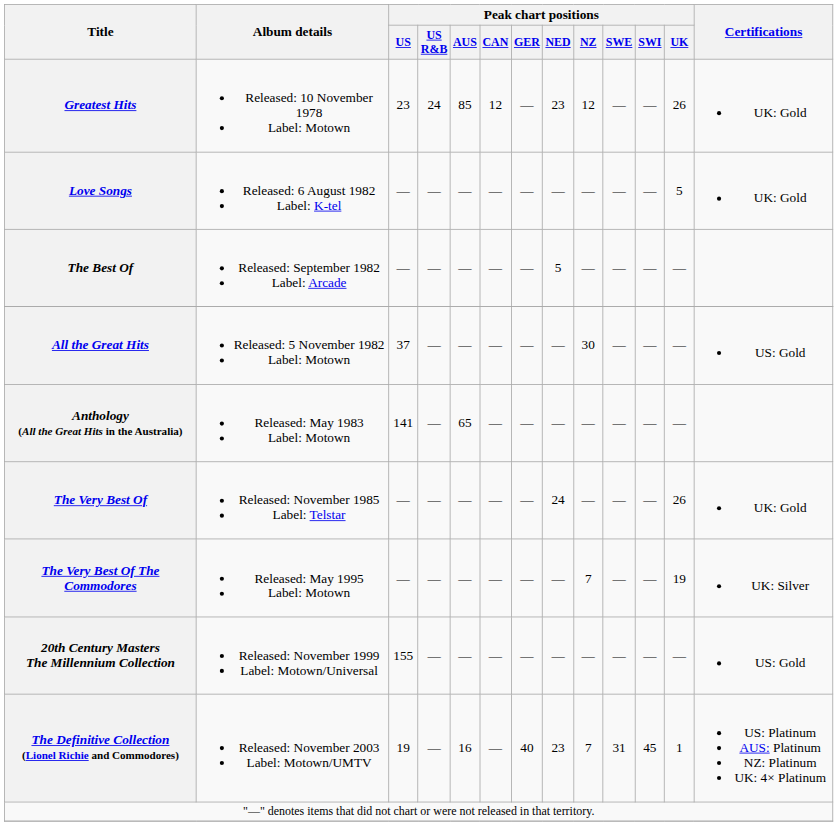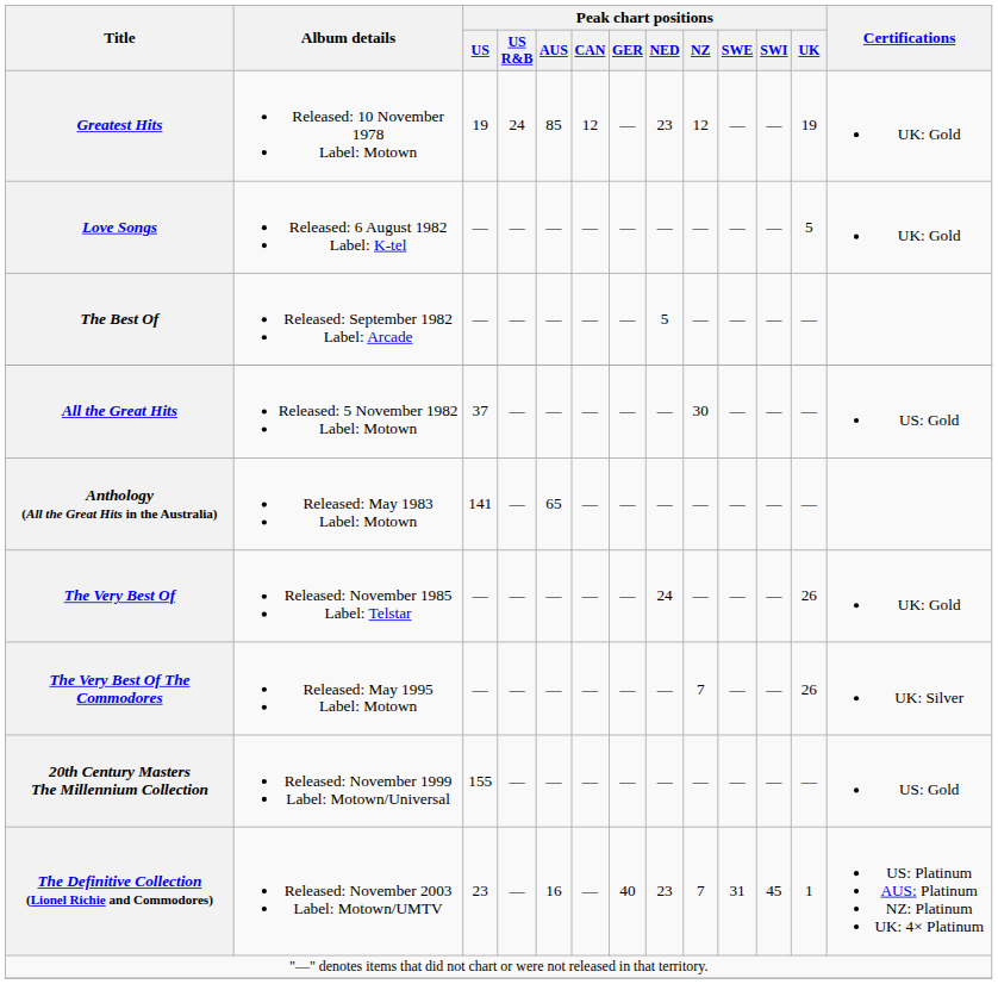 <table class="wikitable plainrowheaders" style="text-align:center;">
 <tr>
 <th scope="col" rowspan="2" style="width:14em;">Title</th>
 <th scope="col" rowspan="2" style="width:14em;">Album details</th>
 <th scope="col" colspan="10">Peak chart positions</th>
 <th rowspan="2" style="width:10em;"><a href='#'>Certifications</a></th>
 </tr>
 <tr>
 <th style="width:2em;font-size:90%;"><a href='#'>US</a><br></th>
 <th style="width:2em;font-size:90%;"><a href='#'>US<br>R&B</a><br></th>
 <th style="width:2em;font-size:90%;"><a href='#'>AUS</a><br></th>
 <th style="width:2em;font-size:90%;"><a href='#'>CAN</a><br></th>
 <th style="width:2em;font-size:90%;"><a href='#'>GER</a><br></th>
 <th style="width:2em;font-size:90%;"><a href='#'>NED</a><br></th>
 <th style="width:2em;font-size:90%;"><a href='#'>NZ</a><br></th>
 <th style="width:2em;font-size:90%;"><a href='#'>SWE</a><br></th>
 <th style="width:2em;font-size:90%;"><a href='#'>SWI</a><br></th>
 <th style="width:2em;font-size:90%;"><a href='#'>UK</a><br></th>
 </tr>
 <tr>
 <th scope="row"><em><a href='#'>Greatest Hits</a></em></th>
 <td><br><ul><li>Released: 10 November 1978</li><li>Label: Motown</li></ul></td>
-<td>23</td>
+<td>19</td>
 <td>24</td>
 <td>85</td>
 <td>12</td>
 <td>—</td>
 <td>23</td>
 <td>12</td>
 <td>—</td>
 <td>—</td>
-<td>26</td>
+<td>19</td>
 <td><br><ul><li>UK: Gold</li></ul></td>
 </tr>
 <tr>
 <th scope="row"><em><a href='#'>Love Songs</a></em></th>
 <td><br><ul><li>Released: 6 August 1982</li><li>Label: <a href='#'>K-tel</a></li></ul></td>
 <td>—</td>
 <td>—</td>
 <td>—</td>
 <td>—</td>
 <td>—</td>
 <td>—</td>
 <td>—</td>
 <td>—</td>
 <td>—</td>
 <td>5</td>
 <td><br><ul><li>UK: Gold</li></ul></td>
 </tr>
 <tr>
 <th scope="row"><em>The Best Of</em></th>
 <td><br><ul><li>Released: September 1982</li><li>Label: <a href='#'>Arcade</a></li></ul></td>
 <td>—</td>
 <td>—</td>
 <td>—</td>
 <td>—</td>
 <td>—</td>
 <td>5</td>
 <td>—</td>
 <td>—</td>
 <td>—</td>
 <td>—</td>
 <td></td>
 </tr>
 <tr>
 </tr>
 <tr>
 <th scope="row"><em><a href='#'>All the Great Hits</a></em></th>
 <td><br><ul><li>Released: 5 November 1982</li><li>Label: Motown</li></ul></td>
 <td>37</td>
 <td>—</td>
 <td>—</td>
 <td>—</td>
 <td>—</td>
 <td>—</td>
 <td>30</td>
 <td>—</td>
 <td>—</td>
 <td>—</td>
 <td><br><ul><li>US: Gold</li></ul></td>
 </tr>
 <tr>
 <th scope="row"><em>Anthology</em> <br><small>(<em>All the Great Hits</em> in the Australia)</small></th>
 <td><br><ul><li>Released: May 1983</li><li>Label: Motown</li></ul></td>
 <td>141</td>
 <td>—</td>
 <td>65</td>
 <td>—</td>
 <td>—</td>
 <td>—</td>
 <td>—</td>
 <td>—</td>
 <td>—</td>
 <td>—</td>
 <td></td>
 </tr>
 <tr>
 <th scope="row"><em><a href='#'>The Very Best Of</a></em></th>
 <td><br><ul><li>Released: November 1985</li><li>Label: <a href='#'>Telstar</a></li></ul></td>
 <td>—</td>
 <td>—</td>
 <td>—</td>
 <td>—</td>
 <td>—</td>
 <td>24</td>
 <td>—</td>
 <td>—</td>
 <td>—</td>
 <td>26</td>
 <td><br><ul><li>UK: Gold</li></ul></td>
 </tr>
 <tr>
 <th scope="row"><em><a href='#'>The Very Best Of The Commodores</a></em></th>
 <td><br><ul><li>Released: May 1995</li><li>Label: Motown</li></ul></td>
 <td>—</td>
 <td>—</td>
 <td>—</td>
 <td>—</td>
 <td>—</td>
 <td>—</td>
 <td>7</td>
 <td>—</td>
 <td>—</td>
-<td>19</td>
+<td>26</td>
 <td><br><ul><li>UK: Silver</li></ul></td>
 </tr>
 <tr>
 <th scope="row"><em>20th Century Masters<br>The Millennium Collection</em></th>
 <td><br><ul><li>Released: November 1999</li><li>Label: Motown/Universal</li></ul></td>
 <td>155</td>
 <td>—</td>
 <td>—</td>
 <td>—</td>
 <td>—</td>
 <td>—</td>
 <td>—</td>
 <td>—</td>
 <td>—</td>
 <td>—</td>
 <td><br><ul><li>US: Gold</li></ul></td>
 </tr>
 <tr>
 <th scope="row"><em><a href='#'>The Definitive Collection</a></em><br><small>(<a href='#'>Lionel Richie</a> and Commodores)</small></th>
 <td><br><ul><li>Released: November 2003</li><li>Label: Motown/UMTV</li></ul></td>
-<td>19</td>
+<td>23</td>
 <td>—</td>
 <td>16</td>
 <td>—</td>
 <td>40</td>
 <td>23</td>
 <td>7</td>
 <td>31</td>
 <td>45</td>
 <td>1</td>
 <td><br><ul><li>US: Platinum</li><li><a href='#'>AUS:</a> Platinum</li><li>NZ: Platinum</li><li>UK: 4× Platinum</li></ul></td>
 </tr>
 <tr>
 <td align="center" colspan="15" style="font-size:90%">"—" denotes items that did not chart or were not released in that territory.</td>
 </tr>
 <tr>
 </tr>
 </table>
